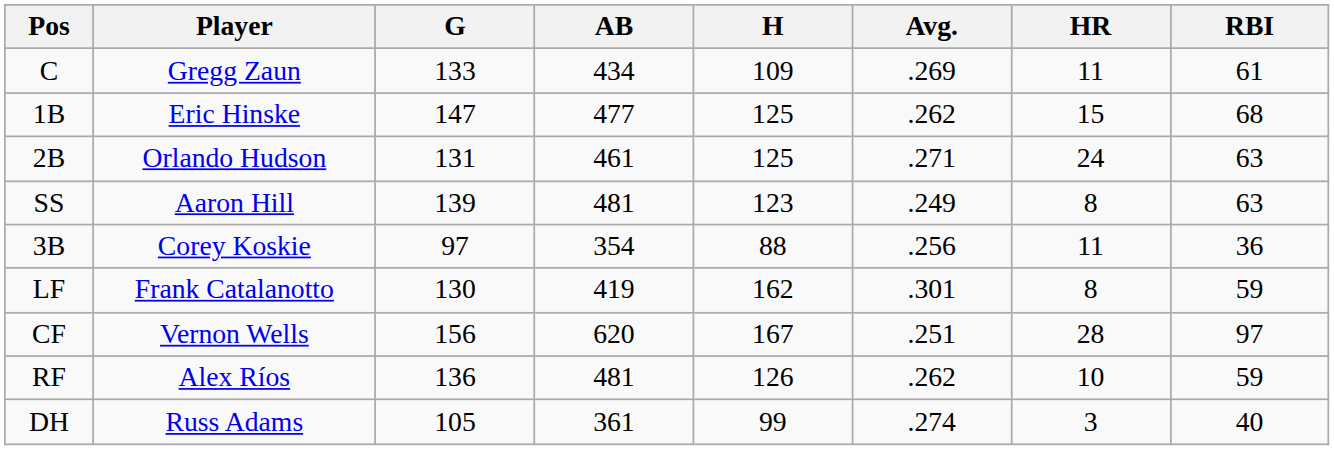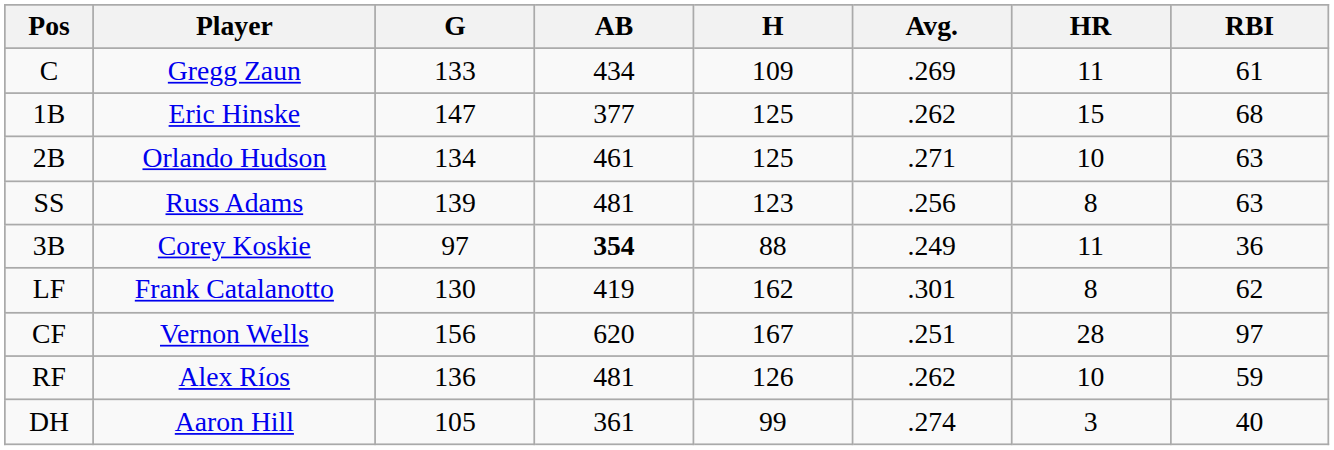 <table class="wikitable sortable">
 <tr>
 <th bgcolor="#DDDDFF" width="5%">Pos</th>
 <th bgcolor="#DDDDFF" width="16%">Player</th>
 <th bgcolor="#DDDDFF" width="9%">G</th>
 <th bgcolor="#DDDDFF" width="9%">AB</th>
 <th bgcolor="#DDDDFF" width="9%">H</th>
 <th bgcolor="#DDDDFF" width="9%">Avg.</th>
 <th bgcolor="#DDDDFF" width="9%">HR</th>
 <th bgcolor="#DDDDFF" width="9%">RBI</th>
 </tr>
 <tr align="center">
 <td>C</td>
 <td><a href='#'>Gregg Zaun</a></td>
 <td>133</td>
 <td>434</td>
 <td>109</td>
 <td>.269</td>
 <td>11</td>
 <td>61</td>
 </tr>
 <tr align=center>
 <td>1B</td>
 <td><a href='#'>Eric Hinske</a></td>
 <td>147</td>
-<td>477</td>
+<td>377</td>
 <td>125</td>
 <td>.262</td>
 <td>15</td>
 <td>68</td>
 </tr>
 <tr align=center>
 <td>2B</td>
 <td><a href='#'>Orlando Hudson</a></td>
-<td>131</td>
+<td>134</td>
 <td>461</td>
 <td>125</td>
 <td>.271</td>
-<td>24</td>
+<td>10</td>
 <td>63</td>
 </tr>
 <tr align=center>
 <td>SS</td>
-<td><a href='#'>Aaron Hill</a></td>
+<td><a href='#'>Russ Adams</a></td>
 <td>139</td>
 <td>481</td>
 <td>123</td>
-<td>.249</td>
+<td>.256</td>
 <td>8</td>
 <td>63</td>
 </tr>
 <tr align=center>
 <td>3B</td>
 <td><a href='#'>Corey Koskie</a></td>
 <td>97</td>
-<td>354</td>
+<td><strong>354</strong></td>
 <td>88</td>
-<td>.256</td>
+<td>.249</td>
 <td>11</td>
 <td>36</td>
 </tr>
 <tr align=center>
 <td>LF</td>
 <td><a href='#'>Frank Catalanotto</a></td>
 <td>130</td>
 <td>419</td>
 <td>162</td>
 <td>.301</td>
 <td>8</td>
-<td>59</td>
+<td>62</td>
 </tr>
 <tr align=center>
 <td>CF</td>
 <td><a href='#'>Vernon Wells</a></td>
 <td>156</td>
 <td>620</td>
 <td>167</td>
 <td>.251</td>
 <td>28</td>
 <td>97</td>
 </tr>
 <tr align=center>
 <td>RF</td>
 <td><a href='#'>Alex Ríos</a></td>
 <td>136</td>
 <td>481</td>
 <td>126</td>
 <td>.262</td>
 <td>10</td>
 <td>59</td>
 </tr>
 <tr align=center>
 <td>DH</td>
-<td><a href='#'>Russ Adams</a></td>
+<td><a href='#'>Aaron Hill</a></td>
 <td>105</td>
 <td>361</td>
 <td>99</td>
 <td>.274</td>
 <td>3</td>
 <td>40</td>
 </tr>
 </table>
